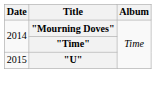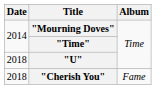 <table class="wikitable plainrowheaders" style="text-align:center;">
 <tr>
 <th scope="col">Date</th>
 <th scope="col">Title</th>
 <th scope="col">Album</th>
 </tr>
 <tr>
 <td rowspan="2">2014</td>
 <th scope="row">"Mourning Doves"</th>
 <td rowspan="3"><em>Time</em></td>
 </tr>
 <tr>
 <th scope="row">"Time"</th>
 </tr>
 <tr>
-<td>2015</td>
+<td>2018</td>
 <th scope="row">"U"</th>
 </tr>
+<tr>
+<td>2018</td>
+<th scope="row">"Cherish You"</th>
+<td><em>Fame</em></td>
+</tr>
 </table>
